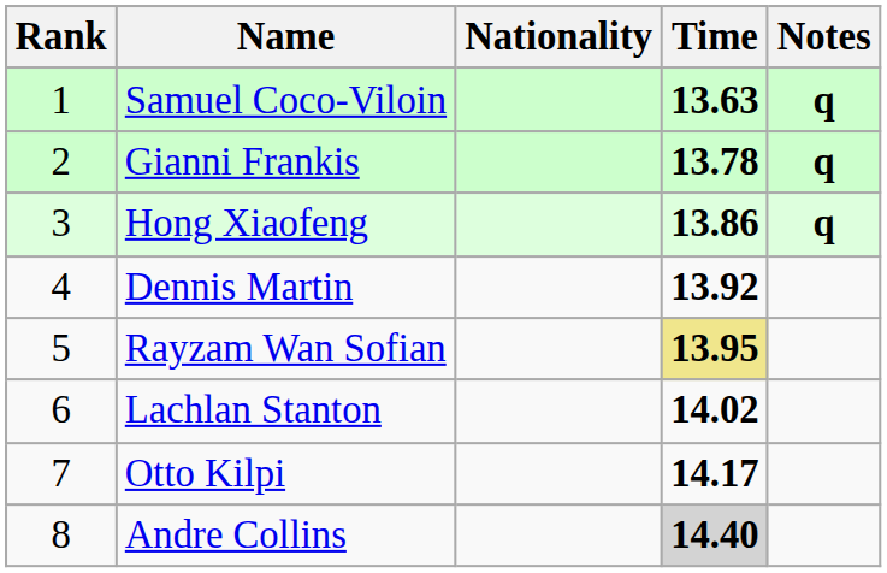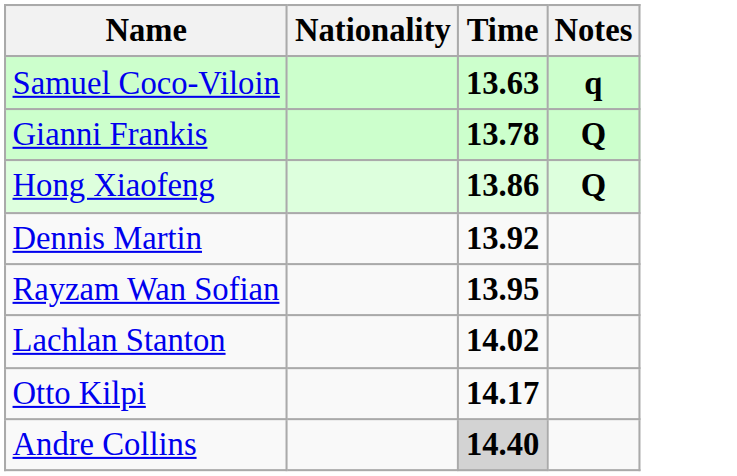 <table class="wikitable sortable" style="text-align:center">
 <tr>
-<th>Rank</th>
 <th>Name</th>
 <th>Nationality</th>
 <th>Time</th>
 <th>Notes</th>
 </tr>
 <tr bgcolor=ccffcc>
-<td>1</td>
 <td align=left><a href='#'>Samuel Coco-Viloin</a></td>
 <td align=left></td>
 <td><strong>13.63</strong></td>
 <td><strong>q</strong></td>
 </tr>
 <tr bgcolor=ccffcc>
-<td>2</td>
 <td align=left><a href='#'>Gianni Frankis</a></td>
 <td align=left></td>
 <td><strong>13.78</strong></td>
-<td><strong>q</strong></td>
+<td><strong>Q</strong></td>
 </tr>
 <tr bgcolor=ddffdd>
-<td>3</td>
 <td align=left><a href='#'>Hong Xiaofeng</a></td>
 <td align=left></td>
 <td><strong>13.86</strong></td>
-<td><strong>q</strong></td>
+<td><strong>Q</strong></td>
 </tr>
 <tr>
-<td>4</td>
 <td align=left><a href='#'>Dennis Martin</a></td>
 <td align=left></td>
 <td><strong>13.92</strong></td>
 <td></td>
 </tr>
 <tr>
-<td>5</td>
 <td align=left><a href='#'>Rayzam Wan Sofian</a></td>
 <td align=left></td>
-<td style="background: khaki;"><strong>13.95</strong></td>
+<td><strong>13.95</strong></td>
 <td></td>
 </tr>
 <tr>
-<td>6</td>
 <td align=left><a href='#'>Lachlan Stanton</a></td>
 <td align=left></td>
 <td><strong>14.02</strong></td>
 <td></td>
 </tr>
 <tr>
-<td>7</td>
 <td align=left><a href='#'>Otto Kilpi</a></td>
 <td align=left></td>
 <td><strong>14.17</strong></td>
 <td></td>
 </tr>
 <tr>
-<td>8</td>
 <td align=left><a href='#'>Andre Collins</a></td>
 <td align=left></td>
 <td style="background: lightgrey;"><strong>14.40</strong></td>
 <td></td>
 </tr>
 </table>
